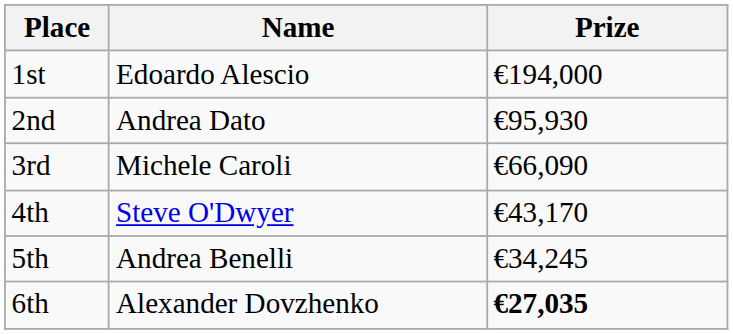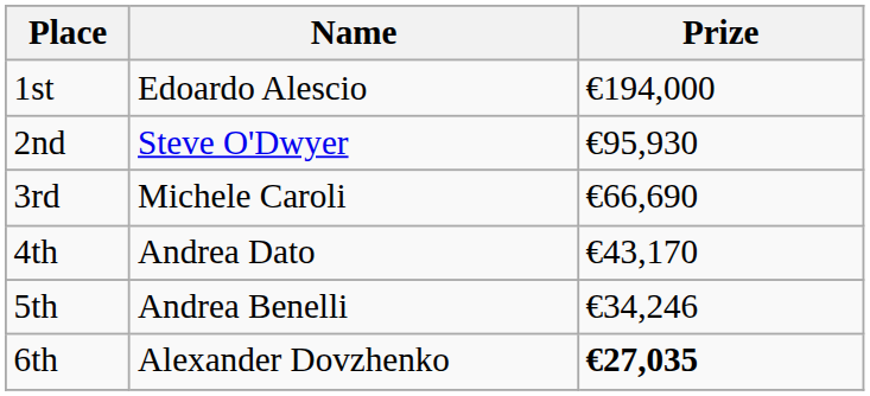 <table class="wikitable">
 <tr>
 <th style="width:50px;">Place</th>
 <th style="width:200px;">Name</th>
 <th style="width:125px;">Prize</th>
 </tr>
 <tr>
 <td>1st</td>
 <td> Edoardo Alescio</td>
 <td>€194,000</td>
 </tr>
 <tr>
 <td>2nd</td>
-<td> Andrea Dato</td>
+<td> <a href='#'>Steve O'Dwyer</a></td>
 <td>€95,930</td>
 </tr>
 <tr>
 <td>3rd</td>
 <td> Michele Caroli</td>
-<td>€66,090</td>
+<td>€66,690</td>
 </tr>
 <tr>
 <td>4th</td>
-<td> <a href='#'>Steve O'Dwyer</a></td>
+<td> Andrea Dato</td>
 <td>€43,170</td>
 </tr>
 <tr>
 <td>5th</td>
 <td> Andrea Benelli</td>
-<td>€34,245</td>
+<td>€34,246</td>
 </tr>
 <tr>
 <td>6th</td>
 <td> Alexander Dovzhenko</td>
 <td><strong>€27,035</strong></td>
 </tr>
 </table>
